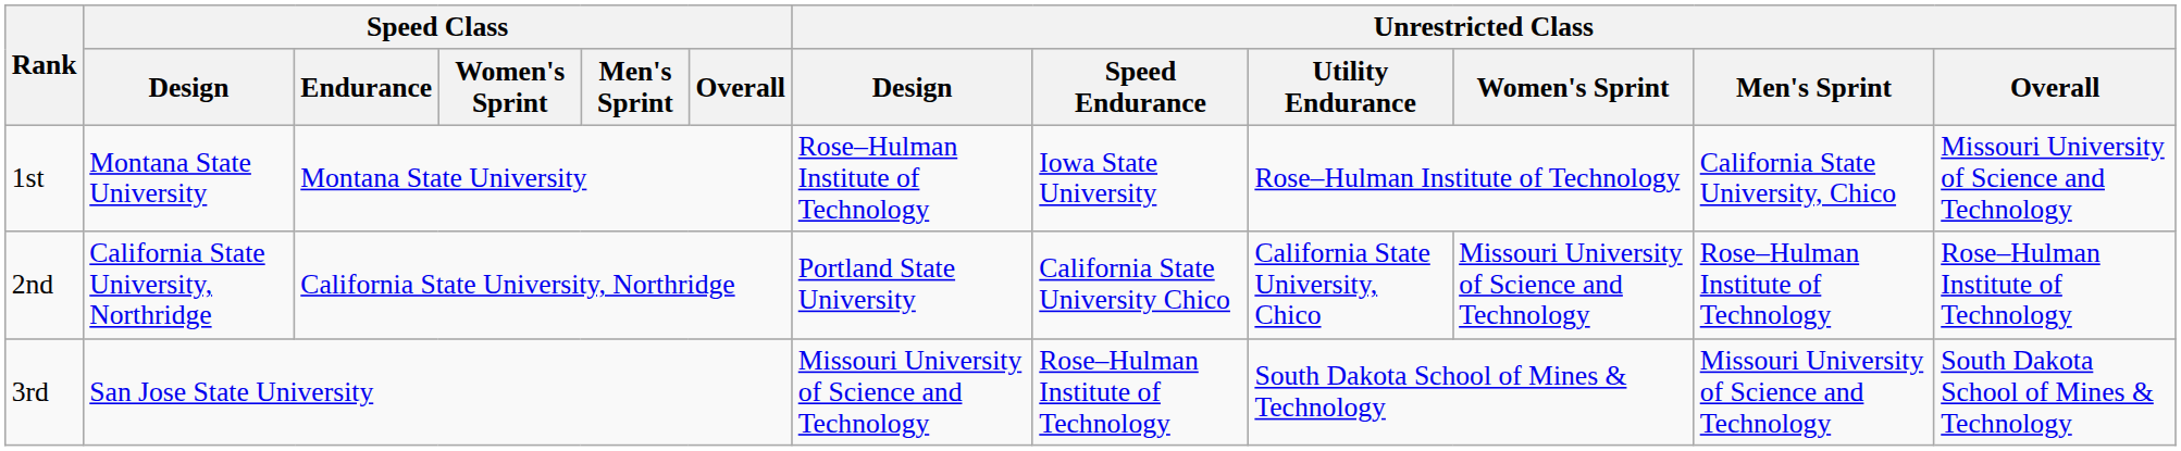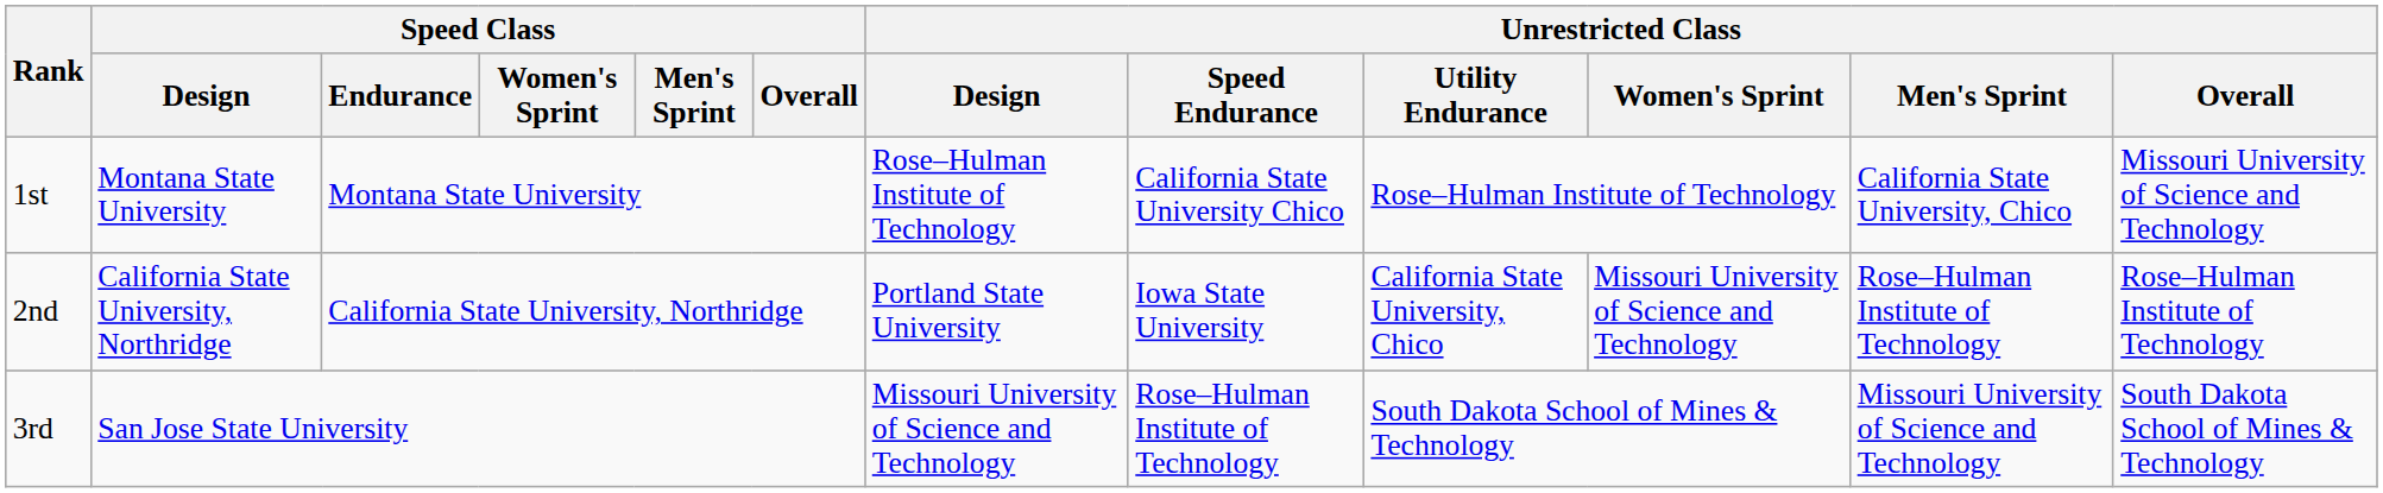 <table class="wikitable mw-collapsible">
 <tr>
 <th rowspan="2">Rank</th>
 <th colspan="5">Speed Class</th>
 <th colspan="6">Unrestricted  Class</th>
 </tr>
 <tr>
 <th>Design</th>
 <th>Endurance</th>
 <th>Women's Sprint</th>
 <th>Men's Sprint</th>
 <th>Overall</th>
 <th>Design</th>
 <th>Speed Endurance</th>
 <th>Utility Endurance</th>
 <th>Women's Sprint</th>
 <th>Men's Sprint</th>
 <th>Overall</th>
 </tr>
 <tr>
 <td>1st</td>
 <td><a href='#'>Montana State University</a></td>
 <td colspan="4"><a href='#'>Montana State University</a></td>
 <td><a href='#'>Rose–Hulman Institute of Technology</a></td>
-<td><a href='#'>Iowa State University</a></td>
+<td><a href='#'>California State University Chico</a></td>
 <td colspan="2"><a href='#'>Rose–Hulman Institute of Technology</a></td>
 <td><a href='#'>California State University, Chico</a></td>
 <td><a href='#'>Missouri University of Science and Technology</a></td>
 </tr>
 <tr>
 <td>2nd</td>
 <td><a href='#'>California State  University, Northridge</a></td>
 <td colspan="4"><a href='#'>California State University, Northridge</a></td>
 <td><a href='#'>Portland State University</a></td>
-<td><a href='#'>California State University Chico</a></td>
+<td><a href='#'>Iowa State University</a></td>
 <td><a href='#'>California State University, Chico</a></td>
 <td><a href='#'>Missouri University of Science and Technology</a></td>
 <td><a href='#'>Rose–Hulman Institute of Technology</a></td>
 <td><a href='#'>Rose–Hulman Institute of Technology</a></td>
 </tr>
 <tr>
 <td>3rd</td>
 <td colspan="5"><a href='#'>San Jose State University</a></td>
 <td><a href='#'>Missouri University of Science and Technology</a></td>
 <td><a href='#'>Rose–Hulman Institute of Technology</a></td>
 <td colspan="2"><a href='#'>South Dakota School of Mines & Technology</a></td>
 <td><a href='#'>Missouri University of Science and Technology</a></td>
 <td><a href='#'>South Dakota School of Mines & Technology</a></td>
 </tr>
 </table>
